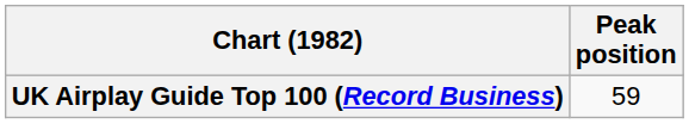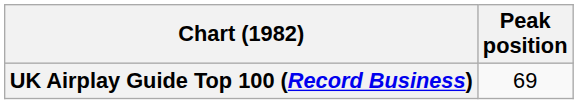 <table class="wikitable plainrowheaders" style="text-align:center">
 <tr>
 <th>Chart (1982)</th>
 <th>Peak<br>position</th>
 </tr>
 <tr>
 <th scope="row">UK Airplay Guide Top 100 (<em><a href='#'>Record Business</a></em>)</th>
-<td>59</td>
+<td>69</td>
 </tr>
 </table>
